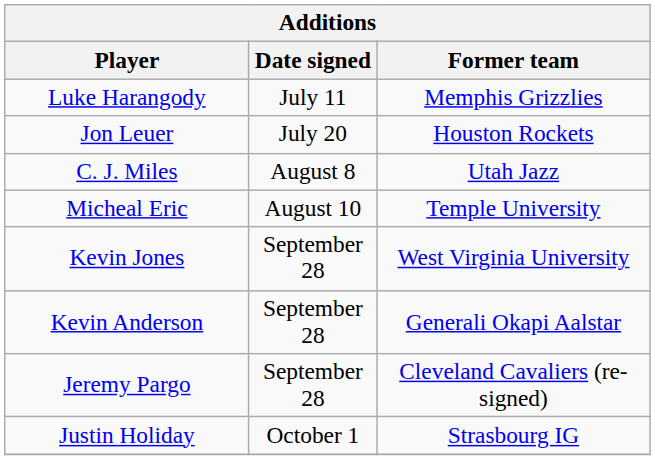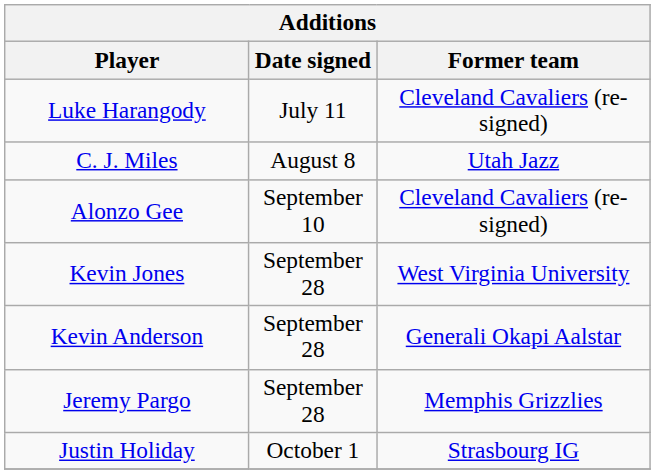 <table class="wikitable" style="text-align:center">
 <tr>
 <th colspan=3>Additions</th>
 </tr>
 <tr>
 <th style="width:160px">Player</th>
 <th style="width:80px">Date signed</th>
 <th style="width:180px">Former team</th>
 </tr>
 <tr>
 <td><a href='#'>Luke Harangody</a></td>
 <td>July 11</td>
-<td><a href='#'>Memphis Grizzlies</a></td>
-</tr>
-<tr>
-<td><a href='#'>Jon Leuer</a></td>
-<td>July 20</td>
-<td><a href='#'>Houston Rockets</a></td>
+<td><a href='#'>Cleveland Cavaliers</a> (re-signed)</td>
 </tr>
 <tr>
 <td><a href='#'>C. J. Miles</a></td>
 <td>August 8</td>
 <td><a href='#'>Utah Jazz</a></td>
 </tr>
 <tr>
-<td><a href='#'>Micheal Eric</a></td>
-<td>August 10</td>
-<td><a href='#'>Temple University</a><br></td>
+<td><a href='#'>Alonzo Gee</a></td>
+<td>September 10</td>
+<td><a href='#'>Cleveland Cavaliers</a> (re-signed)</td>
 </tr>
 <tr>
 <td><a href='#'>Kevin Jones</a></td>
 <td>September 28</td>
 <td><a href='#'>West Virginia University</a><br></td>
 </tr>
 <tr>
 <td><a href='#'>Kevin Anderson</a></td>
 <td>September 28</td>
 <td><a href='#'>Generali Okapi Aalstar</a> </td>
 </tr>
 <tr>
 <td><a href='#'>Jeremy Pargo</a></td>
 <td>September 28</td>
-<td><a href='#'>Cleveland Cavaliers</a> (re-signed)</td>
+<td><a href='#'>Memphis Grizzlies</a></td>
 </tr>
 <tr>
 <td><a href='#'>Justin Holiday</a></td>
 <td>October 1</td>
 <td><a href='#'>Strasbourg IG</a> </td>
 </tr>
 <tr>
 </tr>
 </table>
